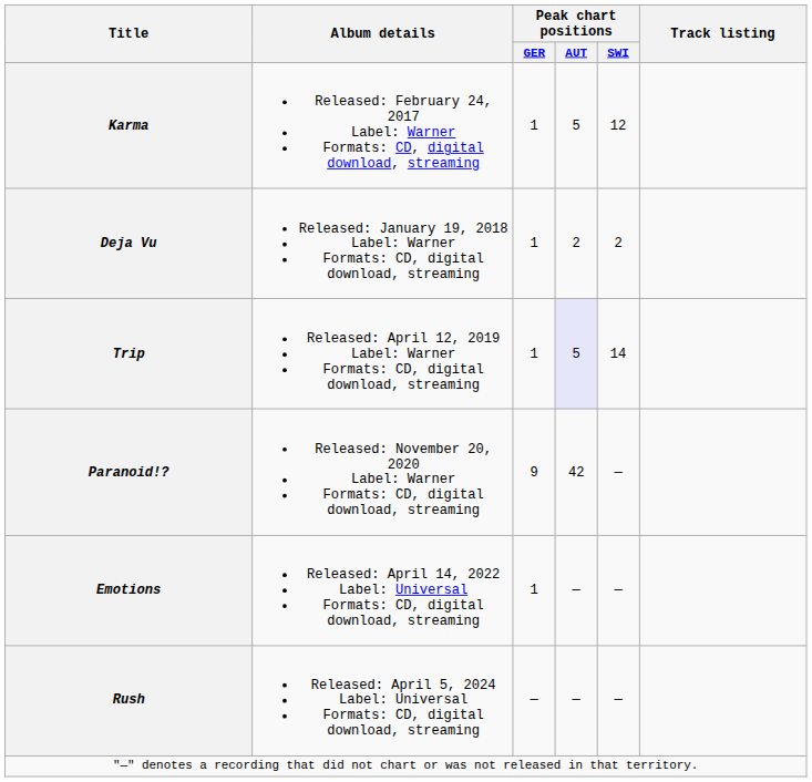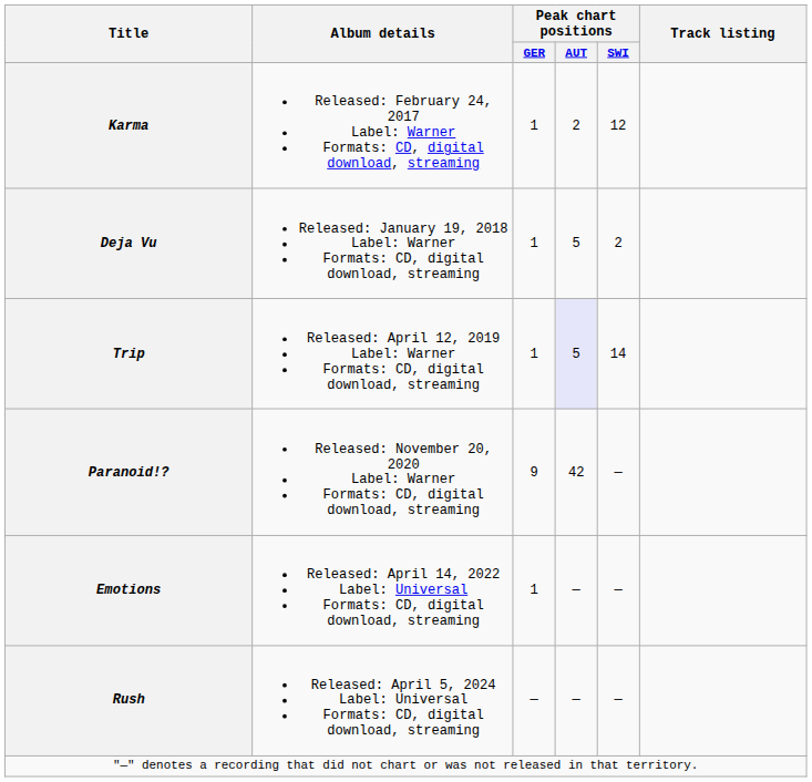 <table class="wikitable plainrowheaders" style="text-align:center;" border="1">
 <tr>
 <th scope="col" rowspan="2" style="width:18em;">Title</th>
 <th scope="col" rowspan="2" style="width:19em;">Album details</th>
 <th scope="col" colspan="3">Peak chart positions</th>
 <th scope="col" rowspan="2" style="width:12em;">Track listing</th>
 </tr>
 <tr style="background: #eeeeee;">
 <th scope="col" style="width:3em;font-size:90%;"><a href='#'>GER</a><br></th>
 <th scope="col" style="width:3em;font-size:90%;"><a href='#'>AUT</a><br></th>
 <th scope="col" style="width:3em;font-size:90%;"><a href='#'>SWI</a><br></th>
 </tr>
 <tr>
 <th scope="row"><em>Karma</em></th>
 <td><br><ul><li>Released: February 24, 2017</li><li>Label: <a href='#'>Warner</a></li><li>Formats: <a href='#'>CD</a>, <a href='#'> digital download</a>, <a href='#'>streaming</a></li></ul></td>
 <td>1</td>
-<td>5</td>
+<td>2</td>
 <td>12</td>
 <td><br></td>
 </tr>
 <tr>
 <th scope="row"><em>Deja Vu</em></th>
 <td><br><ul><li>Released: January 19, 2018</li><li>Label: Warner</li><li>Formats: CD, digital download, streaming</li></ul></td>
 <td>1</td>
-<td>2</td>
+<td>5</td>
 <td>2</td>
 <td><br></td>
 </tr>
 <tr>
 <th scope="row"><em>Trip</em></th>
 <td><br><ul><li>Released: April 12, 2019</li><li>Label: Warner</li><li>Formats: CD, digital download, streaming</li></ul></td>
 <td>1</td>
 <td style="background: lavender;">5</td>
 <td>14</td>
 <td><br></td>
 </tr>
 <tr>
 <th scope="row"><em>Paranoid!?</em></th>
 <td><br><ul><li>Released: November 20, 2020</li><li>Label: Warner</li><li>Formats: CD, digital download, streaming</li></ul></td>
 <td>9</td>
 <td>42</td>
 <td>—</td>
 <td><br></td>
 </tr>
 <tr>
 <th scope="row"><em>Emotions</em></th>
 <td><br><ul><li>Released: April 14, 2022</li><li>Label: <a href='#'>Universal</a></li><li>Formats: CD, digital download, streaming</li></ul></td>
 <td>1</td>
 <td>—</td>
 <td>—</td>
 <td><br></td>
 </tr>
 <tr>
 <th scope="row"><em>Rush</em></th>
 <td><br><ul><li>Released: April 5, 2024</li><li>Label: Universal</li><li>Formats: CD, digital download, streaming</li></ul></td>
 <td>—</td>
 <td>—</td>
 <td>—</td>
 <td><br></td>
 </tr>
 <tr>
 <td colspan="12" style="font-size:90%">"—" denotes a recording that did not chart or was not released in that territory.</td>
 </tr>
 </table>
